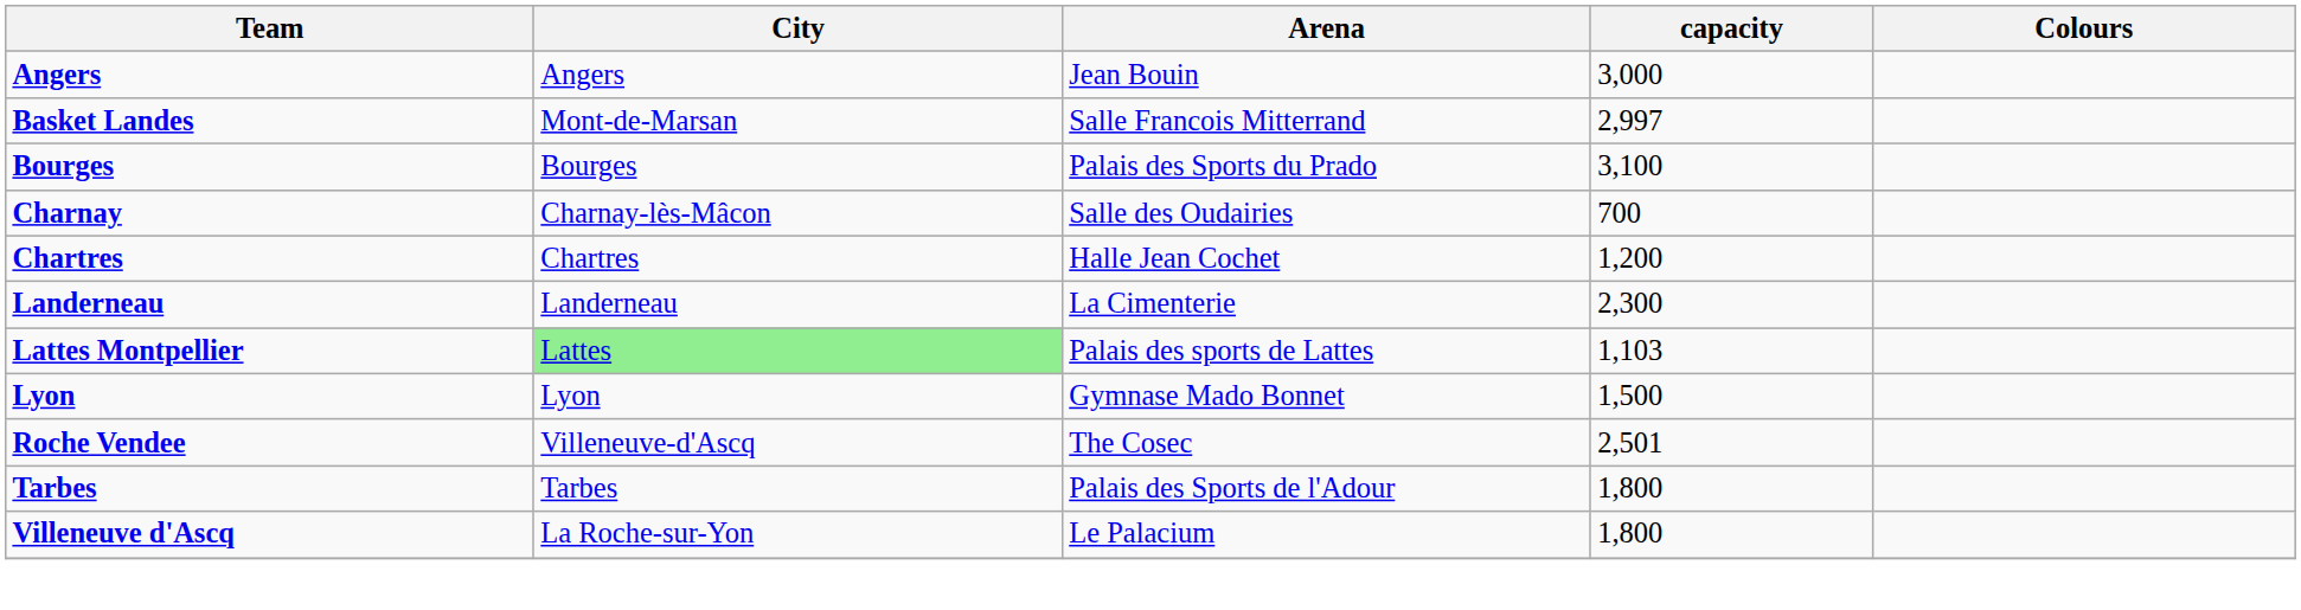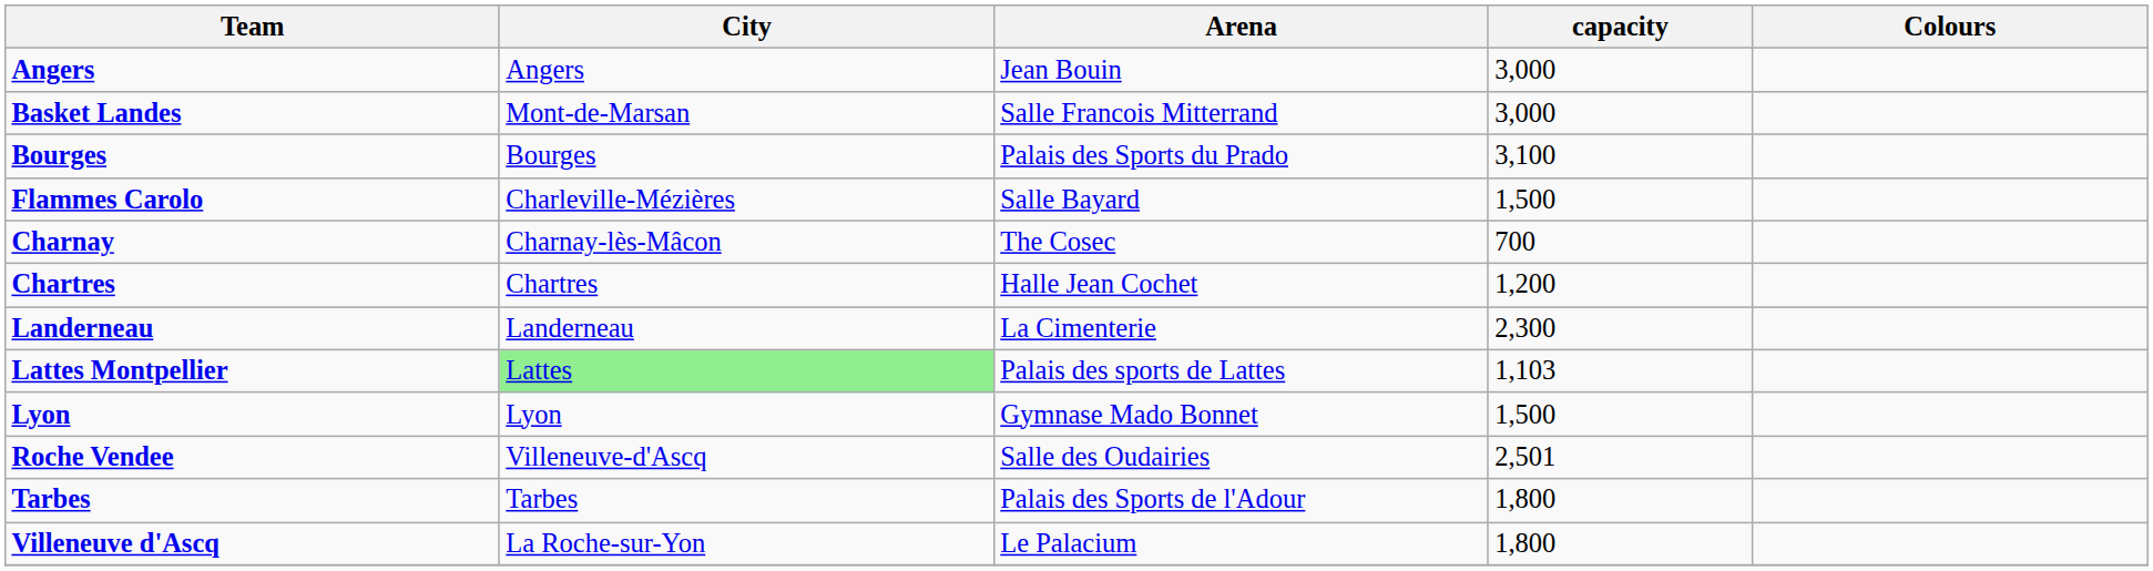 <table class="wikitable" style="width:100%; text-align:left">
 <tr>
 <th style="width:15%">Team</th>
 <th style="width:15%">City</th>
 <th style="width:15%">Arena</th>
 <th style="width:8%">capacity</th>
 <th style="width:12%">Colours</th>
 </tr>
 <tr>
 <td><strong><a href='#'>Angers</a></strong></td>
 <td><a href='#'>Angers</a></td>
 <td><a href='#'>Jean Bouin</a></td>
 <td>3,000</td>
 <td> </td>
 </tr>
 <tr>
 <td><strong><a href='#'>Basket Landes</a></strong></td>
 <td><a href='#'>Mont-de-Marsan</a></td>
 <td><a href='#'>Salle Francois Mitterrand</a></td>
-<td>2,997</td>
+<td>3,000</td>
 <td> </td>
 </tr>
 <tr>
 <td><strong><a href='#'>Bourges</a></strong></td>
 <td><a href='#'>Bourges</a></td>
 <td><a href='#'>Palais des Sports du Prado</a></td>
 <td>3,100</td>
 <td> </td>
 </tr>
 <tr>
+<td><strong><a href='#'>Flammes Carolo</a></strong></td>
+<td><a href='#'>Charleville-Mézières</a></td>
+<td><a href='#'>Salle Bayard</a></td>
+<td>1,500</td>
+<td> </td>
+</tr>
+<tr>
 <td><strong><a href='#'>Charnay</a></strong></td>
 <td><a href='#'>Charnay-lès-Mâcon</a></td>
-<td><a href='#'>Salle des Oudairies</a></td>
+<td><a href='#'>The Cosec</a></td>
 <td>700</td>
 <td> </td>
 </tr>
 <tr>
 <td><strong><a href='#'>Chartres</a></strong></td>
 <td><a href='#'>Chartres</a></td>
 <td><a href='#'>Halle Jean Cochet</a></td>
 <td>1,200</td>
 <td> </td>
 </tr>
 <tr>
 <td><strong><a href='#'>Landerneau</a></strong></td>
 <td><a href='#'>Landerneau</a></td>
 <td><a href='#'>La Cimenterie</a></td>
 <td>2,300</td>
 <td>  </td>
 </tr>
 <tr>
 <td><strong><a href='#'>Lattes Montpellier</a></strong></td>
 <td style="background: lightgreen;"><a href='#'>Lattes</a></td>
 <td><a href='#'>Palais des sports de Lattes</a></td>
 <td>1,103</td>
 <td> </td>
 </tr>
 <tr>
 <td><strong><a href='#'>Lyon</a></strong></td>
 <td><a href='#'>Lyon</a></td>
 <td><a href='#'>Gymnase Mado Bonnet</a></td>
 <td>1,500</td>
 <td> </td>
 </tr>
 <tr>
 <td><strong><a href='#'>Roche Vendee</a></strong></td>
 <td><a href='#'>Villeneuve-d'Ascq</a></td>
-<td><a href='#'>The Cosec</a></td>
+<td><a href='#'>Salle des Oudairies</a></td>
 <td>2,501</td>
 <td> </td>
 </tr>
 <tr>
 <td><strong><a href='#'>Tarbes</a></strong></td>
 <td><a href='#'>Tarbes</a></td>
 <td><a href='#'>Palais des Sports de l'Adour</a></td>
 <td>1,800</td>
 <td> </td>
 </tr>
 <tr>
 <td><strong><a href='#'>Villeneuve d'Ascq</a></strong></td>
 <td><a href='#'>La Roche-sur-Yon</a></td>
 <td><a href='#'>Le Palacium</a></td>
 <td>1,800</td>
 <td> </td>
 </tr>
 <tr>
 </tr>
 </table>
